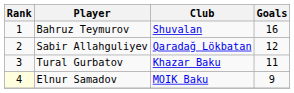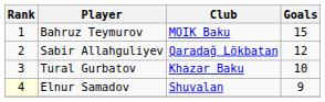 <table class="wikitable" style="text-align:center">
 <tr>
 <th>Rank</th>
 <th>Player</th>
 <th>Club</th>
 <th>Goals</th>
 </tr>
 <tr>
 <td rowspan=1>1</td>
 <td align="left"> Bahruz Teymurov</td>
-<td align="left"><a href='#'>Shuvalan</a></td>
-<td rowspan=1>16</td>
+<td align="left"><a href='#'>MOIK Baku</a></td>
+<td rowspan=1>15</td>
 </tr>
 <tr>
 <td rowspan=1>2</td>
 <td align="left"> Sabir Allahguliyev</td>
 <td align="left"><a href='#'>Qaradağ Lökbatan</a></td>
 <td rowspan=1>12</td>
 </tr>
 <tr>
 <td rowspan=1>3</td>
 <td align="left"> Tural Gurbatov</td>
 <td align="left"><a href='#'>Khazar Baku</a></td>
-<td rowspan=1>11</td>
+<td rowspan=1>10</td>
 </tr>
 <tr>
 <td rowspan=1 style="background: lightyellow;">4</td>
 <td align="left"> Elnur Samadov</td>
-<td align="left"><a href='#'>MOIK Baku</a></td>
+<td align="left"><a href='#'>Shuvalan</a></td>
 <td rowspan=1>9</td>
 </tr>
 <tr>
 </tr>
 </table>
